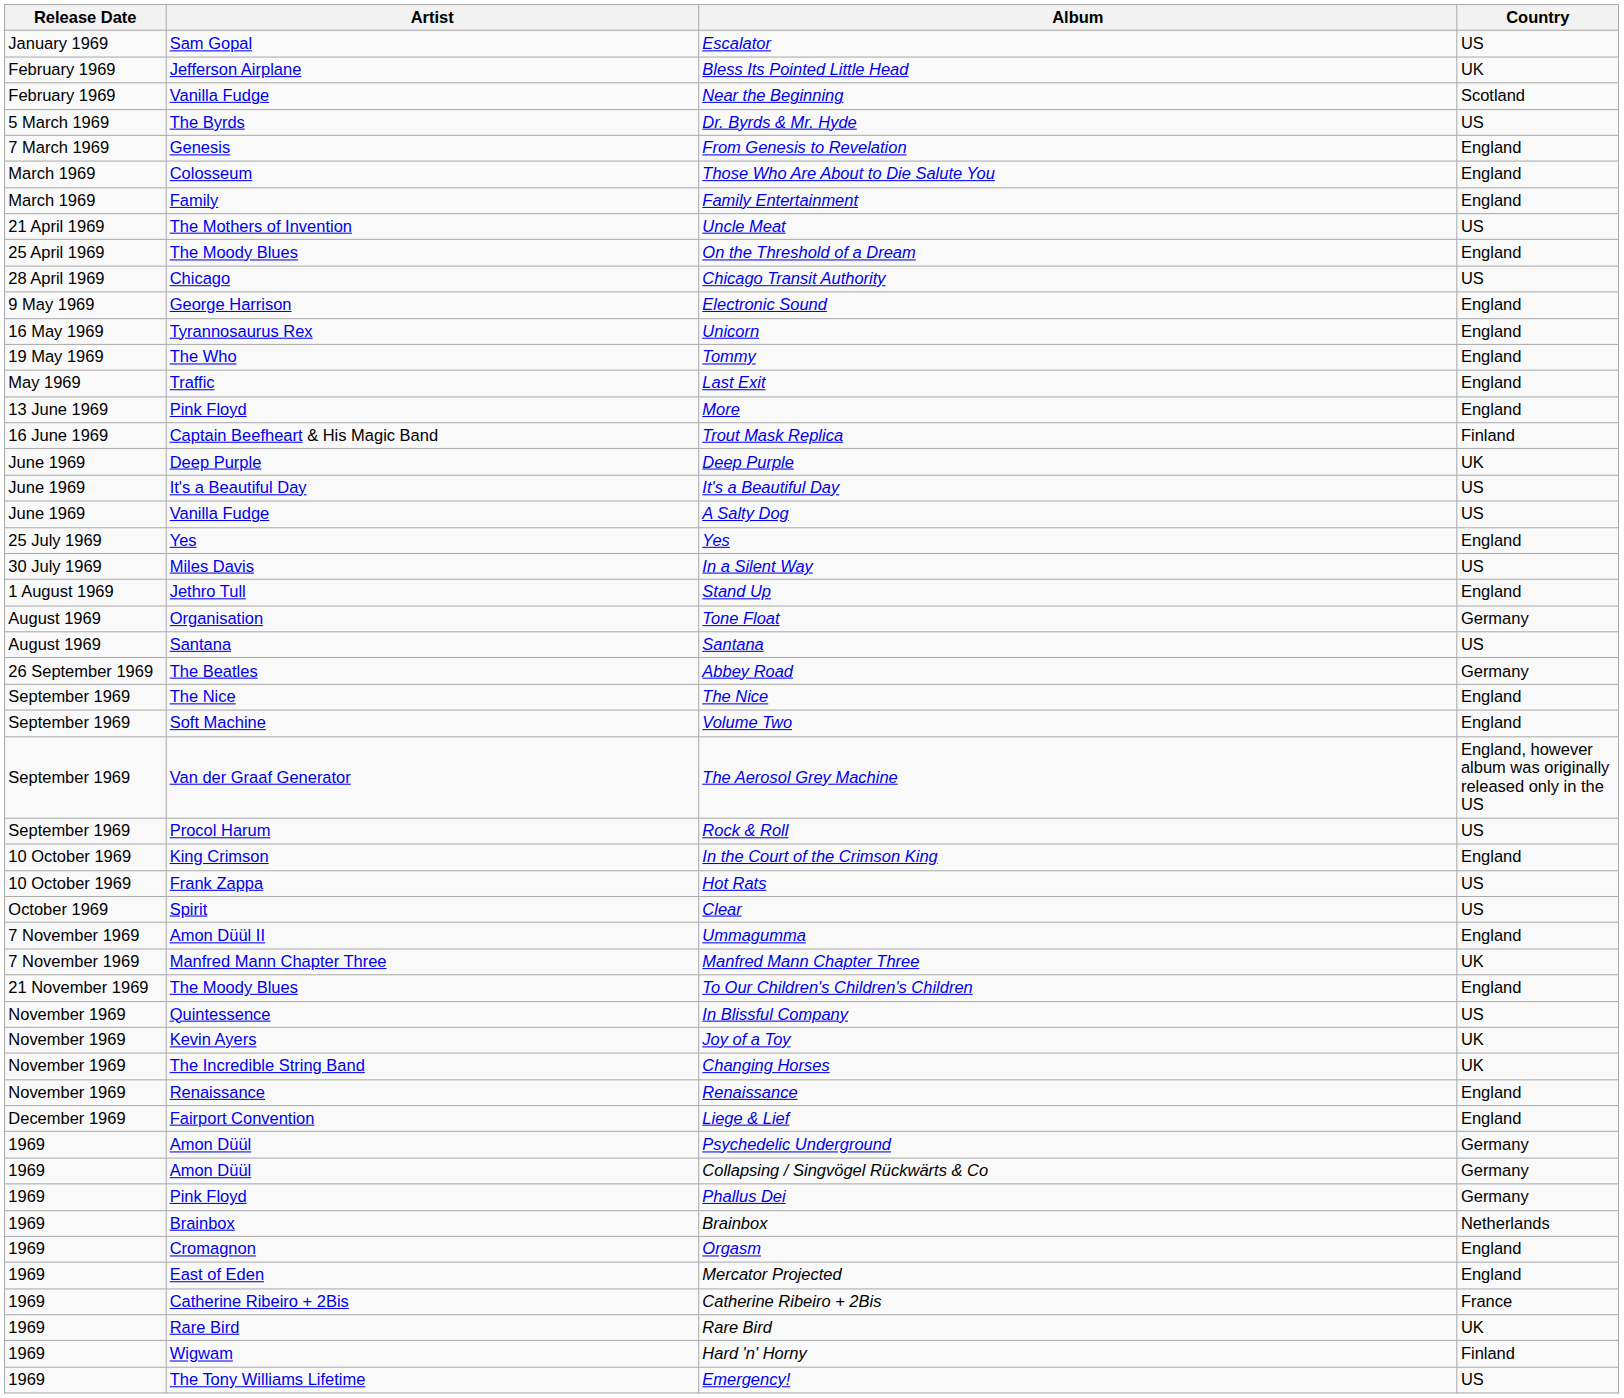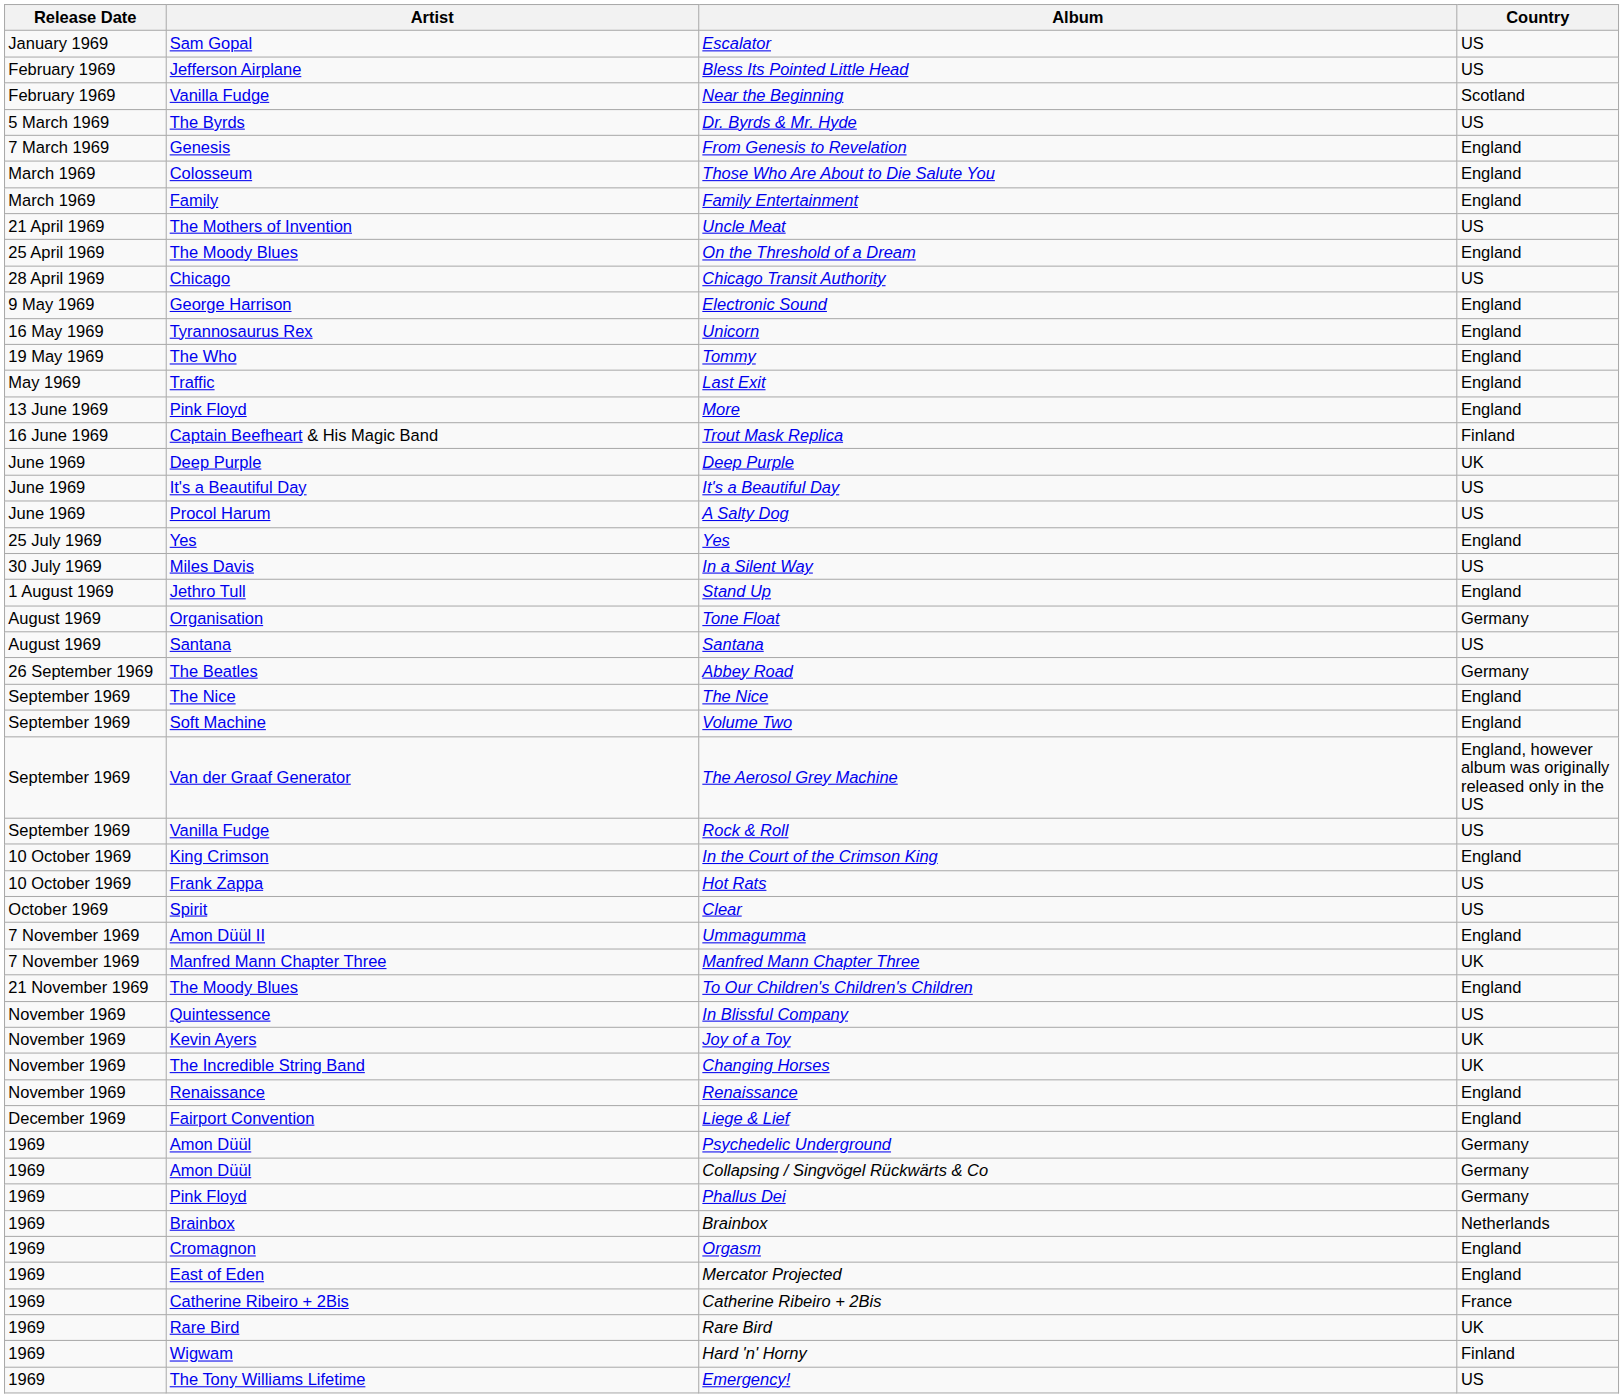 <table class="wikitable">
 <tr>
 <th align=center width="10%">Release Date</th>
 <th align=center width="33%">Artist</th>
 <th align=center width="47%">Album</th>
 <th align=center width="10%">Country</th>
 </tr>
 <tr>
 <td>January 1969</td>
 <td><a href='#'>Sam Gopal</a></td>
 <td><em><a href='#'>Escalator</a></em></td>
 <td>US</td>
 </tr>
 <tr>
 <td>February 1969</td>
 <td><a href='#'>Jefferson Airplane</a></td>
 <td><em><a href='#'>Bless Its Pointed Little Head</a></em></td>
-<td>UK</td>
+<td>US</td>
 </tr>
 <tr>
 <td>February 1969</td>
 <td><a href='#'>Vanilla Fudge</a></td>
 <td><em><a href='#'>Near the Beginning</a></em></td>
 <td>Scotland</td>
 </tr>
 <tr>
 <td>5 March 1969</td>
 <td><a href='#'>The Byrds</a></td>
 <td><em><a href='#'>Dr. Byrds & Mr. Hyde</a></em></td>
 <td>US</td>
 </tr>
 <tr>
 <td>7 March 1969</td>
 <td><a href='#'>Genesis</a></td>
 <td><em><a href='#'>From Genesis to Revelation</a></em></td>
 <td>England</td>
 </tr>
 <tr>
 <td>March 1969</td>
 <td><a href='#'>Colosseum</a></td>
 <td><em><a href='#'>Those Who Are About to Die Salute You</a></em></td>
 <td>England</td>
 </tr>
 <tr>
 <td>March 1969</td>
 <td><a href='#'>Family</a></td>
 <td><em><a href='#'>Family Entertainment</a></em></td>
 <td>England</td>
 </tr>
 <tr>
 <td>21 April 1969</td>
 <td><a href='#'>The Mothers of Invention</a></td>
 <td><em><a href='#'>Uncle Meat</a></em></td>
 <td>US</td>
 </tr>
 <tr>
 <td>25 April 1969</td>
 <td><a href='#'>The Moody Blues</a></td>
 <td><em><a href='#'>On the Threshold of a Dream</a></em></td>
 <td>England</td>
 </tr>
 <tr>
 <td>28 April 1969</td>
 <td><a href='#'>Chicago</a></td>
 <td><em><a href='#'>Chicago Transit Authority</a></em></td>
 <td>US</td>
 </tr>
 <tr>
 <td>9 May 1969</td>
 <td><a href='#'>George Harrison</a></td>
 <td><em><a href='#'>Electronic Sound</a></em></td>
 <td>England</td>
 </tr>
 <tr>
 <td>16 May 1969</td>
 <td><a href='#'>Tyrannosaurus Rex</a></td>
 <td><em><a href='#'>Unicorn</a></em></td>
 <td>England</td>
 </tr>
 <tr>
 <td>19 May 1969</td>
 <td><a href='#'>The Who</a></td>
 <td><em><a href='#'>Tommy</a></em></td>
 <td>England</td>
 </tr>
 <tr>
 <td>May 1969</td>
 <td><a href='#'>Traffic</a></td>
 <td><em><a href='#'>Last Exit</a></em></td>
 <td>England</td>
 </tr>
 <tr>
 <td>13 June 1969</td>
 <td><a href='#'>Pink Floyd</a></td>
 <td><em><a href='#'>More</a></em></td>
 <td>England</td>
 </tr>
 <tr>
 <td>16 June 1969</td>
 <td><a href='#'>Captain Beefheart</a> & His Magic Band</td>
 <td><em><a href='#'>Trout Mask Replica</a></em></td>
 <td>Finland</td>
 </tr>
 <tr>
 <td>June 1969</td>
 <td><a href='#'>Deep Purple</a></td>
 <td><em><a href='#'>Deep Purple</a></em></td>
 <td>UK</td>
 </tr>
 <tr>
 <td>June 1969</td>
 <td><a href='#'>It's a Beautiful Day</a></td>
 <td><em><a href='#'>It's a Beautiful Day</a></em></td>
 <td>US</td>
 </tr>
 <tr>
 <td>June 1969</td>
-<td><a href='#'>Vanilla Fudge</a></td>
+<td><a href='#'>Procol Harum</a></td>
 <td><em><a href='#'>A Salty Dog</a></em></td>
 <td>US</td>
 </tr>
 <tr>
 <td>25 July 1969</td>
 <td><a href='#'>Yes</a></td>
 <td><em><a href='#'>Yes</a></em></td>
 <td>England</td>
 </tr>
 <tr>
 <td>30 July 1969</td>
 <td><a href='#'>Miles Davis</a></td>
 <td><em><a href='#'>In a Silent Way</a></em></td>
 <td>US</td>
 </tr>
 <tr>
 <td>1 August 1969</td>
 <td><a href='#'>Jethro Tull</a></td>
 <td><em><a href='#'>Stand Up</a></em></td>
 <td>England</td>
 </tr>
 <tr>
 <td>August 1969</td>
 <td><a href='#'>Organisation</a></td>
 <td><em><a href='#'>Tone Float</a></em></td>
 <td>Germany</td>
 </tr>
 <tr>
 <td>August 1969</td>
 <td><a href='#'>Santana</a></td>
 <td><em><a href='#'>Santana</a></em></td>
 <td>US</td>
 </tr>
 <tr>
 <td>26 September 1969</td>
 <td><a href='#'>The Beatles</a></td>
 <td><em><a href='#'>Abbey Road</a></em></td>
 <td>Germany</td>
 </tr>
 <tr>
 <td>September 1969</td>
 <td><a href='#'>The Nice</a></td>
 <td><em><a href='#'>The Nice</a></em></td>
 <td>England</td>
 </tr>
 <tr>
 <td>September 1969</td>
 <td><a href='#'>Soft Machine</a></td>
 <td><em><a href='#'>Volume Two</a></em></td>
 <td>England</td>
 </tr>
 <tr>
 <td>September 1969</td>
 <td><a href='#'>Van der Graaf Generator</a></td>
 <td><em><a href='#'>The Aerosol Grey Machine</a></em></td>
 <td>England, however album was originally released only in the US</td>
 </tr>
 <tr>
 <td>September 1969</td>
-<td><a href='#'>Procol Harum</a></td>
+<td><a href='#'>Vanilla Fudge</a></td>
 <td><em><a href='#'>Rock & Roll</a></em></td>
 <td>US</td>
 </tr>
 <tr>
 <td>10 October 1969</td>
 <td><a href='#'>King Crimson</a></td>
 <td><em><a href='#'>In the Court of the Crimson King</a></em> </td>
 <td>England</td>
 </tr>
 <tr>
 <td>10 October 1969</td>
 <td><a href='#'>Frank Zappa</a></td>
 <td><em><a href='#'>Hot Rats</a></em></td>
 <td>US</td>
 </tr>
 <tr>
 <td>October 1969</td>
 <td><a href='#'>Spirit</a></td>
 <td><em><a href='#'>Clear</a></em></td>
 <td>US</td>
 </tr>
 <tr>
 <td>7 November 1969</td>
 <td><a href='#'>Amon Düül II</a></td>
 <td><em><a href='#'>Ummagumma</a></em></td>
 <td>England</td>
 </tr>
 <tr>
 <td>7 November 1969</td>
 <td><a href='#'>Manfred Mann Chapter Three</a></td>
 <td><em><a href='#'>Manfred Mann Chapter Three</a></em></td>
 <td>UK</td>
 </tr>
 <tr>
 <td>21 November 1969</td>
 <td><a href='#'>The Moody Blues</a></td>
 <td><em><a href='#'>To Our Children's Children's Children</a></em></td>
 <td>England</td>
 </tr>
 <tr>
 <td>November 1969</td>
 <td><a href='#'>Quintessence</a></td>
 <td><em><a href='#'>In Blissful Company</a></em></td>
 <td>US</td>
 </tr>
 <tr>
 <td>November 1969</td>
 <td><a href='#'>Kevin Ayers</a></td>
 <td><em><a href='#'>Joy of a Toy</a></em></td>
 <td>UK</td>
 </tr>
 <tr>
 <td>November 1969</td>
 <td><a href='#'>The Incredible String Band</a></td>
 <td><em><a href='#'>Changing Horses</a></em></td>
 <td>UK</td>
 </tr>
 <tr>
 <td>November 1969</td>
 <td><a href='#'>Renaissance</a></td>
 <td><em><a href='#'>Renaissance</a></em></td>
 <td>England</td>
 </tr>
 <tr>
 <td>December 1969</td>
 <td><a href='#'>Fairport Convention</a></td>
 <td><em><a href='#'>Liege & Lief</a></em> </td>
 <td>England</td>
 </tr>
 <tr>
 <td>1969</td>
 <td><a href='#'>Amon Düül</a></td>
 <td><em><a href='#'>Psychedelic Underground</a></em></td>
 <td>Germany</td>
 </tr>
 <tr>
 <td>1969</td>
 <td><a href='#'>Amon Düül</a></td>
 <td><em>Collapsing / Singvögel Rückwärts & Co</em></td>
 <td>Germany</td>
 </tr>
 <tr>
 <td>1969</td>
 <td><a href='#'>Pink Floyd</a></td>
 <td><em><a href='#'>Phallus Dei</a></em></td>
 <td>Germany</td>
 </tr>
 <tr>
 <td>1969</td>
 <td><a href='#'>Brainbox</a></td>
 <td><em>Brainbox</em></td>
 <td>Netherlands</td>
 </tr>
 <tr>
 <td>1969</td>
 <td><a href='#'>Cromagnon</a></td>
 <td><em><a href='#'>Orgasm</a></em></td>
 <td>England</td>
 </tr>
 <tr>
 <td>1969</td>
 <td><a href='#'>East of Eden</a></td>
 <td><em>Mercator Projected</em></td>
 <td>England</td>
 </tr>
 <tr>
 <td>1969</td>
 <td><a href='#'>Catherine Ribeiro + 2Bis</a></td>
 <td><em>Catherine Ribeiro + 2Bis</em></td>
 <td>France</td>
 </tr>
 <tr>
 <td>1969</td>
 <td><a href='#'>Rare Bird</a></td>
 <td><em>Rare Bird</em></td>
 <td>UK</td>
 </tr>
 <tr>
 <td>1969</td>
 <td><a href='#'>Wigwam</a></td>
 <td><em>Hard 'n' Horny</em></td>
 <td>Finland</td>
 </tr>
 <tr>
 <td>1969</td>
 <td><a href='#'>The Tony Williams Lifetime</a></td>
 <td><em><a href='#'>Emergency!</a></em></td>
 <td>US</td>
 </tr>
 </table>
